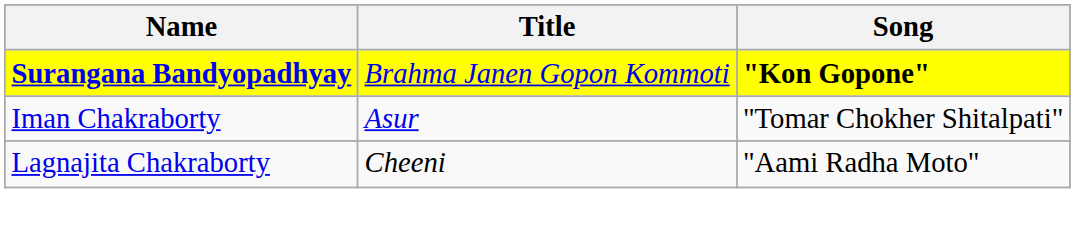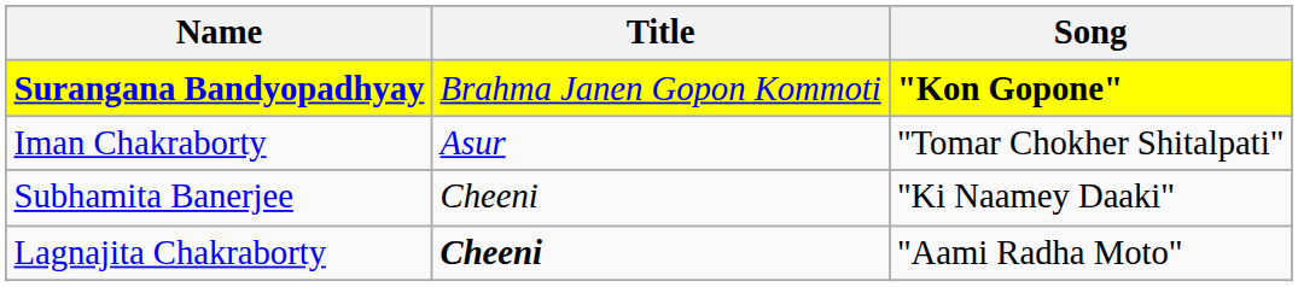 <table class="wikitable">
 <tr>
 <th>Name</th>
 <th>Title</th>
 <th>Song</th>
 </tr>
 <tr>
 <td style="background:#FFFF00"><strong><a href='#'>Surangana Bandyopadhyay</a></strong></td>
 <td style="background:#FFFF00"><em><a href='#'>Brahma Janen Gopon Kommoti</a></em></td>
 <td style="background:#FFFF00"><strong>"Kon Gopone"</strong></td>
 </tr>
 <tr>
 <td><a href='#'>Iman Chakraborty</a></td>
 <td><em><a href='#'>Asur</a></em></td>
 <td>"Tomar Chokher Shitalpati"</td>
 </tr>
 <tr>
+<td><a href='#'>Subhamita Banerjee</a></td>
+<td><em>Cheeni</em></td>
+<td>"Ki Naamey Daaki"</td>
+</tr>
+<tr>
 <td><a href='#'>Lagnajita Chakraborty</a></td>
-<td><em>Cheeni</em></td>
+<td><strong><em>Cheeni</em></strong></td>
 <td>"Aami Radha Moto"</td>
 </tr>
 </table>
